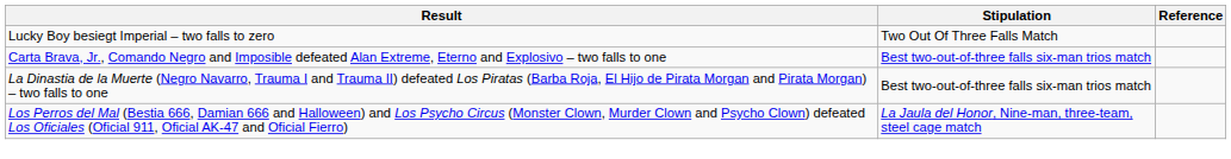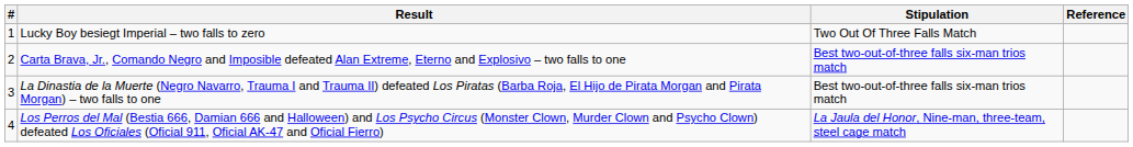 <table style="font-size: 85%" class="wikitable sortable">
 <tr>
+<th><strong>#</strong></th>
 <th><strong>Result</strong></th>
 <th><strong>Stipulation</strong></th>
 <th><strong>Reference</strong></th>
 </tr>
 <tr>
+<td>1</td>
 <td>Lucky Boy besiegt Imperial – two falls to zero</td>
 <td>Two Out Of Three Falls Match</td>
 <td></td>
 </tr>
 <tr>
+<td>2</td>
 <td><a href='#'>Carta Brava, Jr.</a>, <a href='#'>Comando Negro</a> and <a href='#'>Imposible</a> defeated <a href='#'>Alan Extreme</a>, <a href='#'>Eterno</a> and <a href='#'>Explosivo</a> – two falls to one</td>
 <td><a href='#'>Best two-out-of-three falls six-man trios match</a></td>
 <td></td>
 </tr>
 <tr>
+<td>3</td>
 <td><em>La Dinastia de la Muerte</em> (<a href='#'>Negro Navarro</a>, <a href='#'>Trauma I</a> and <a href='#'>Trauma II</a>) defeated <em>Los Piratas</em> (<a href='#'>Barba Roja</a>, <a href='#'>El Hijo de Pirata Morgan</a> and <a href='#'>Pirata Morgan</a>) – two falls to one</td>
 <td>Best two-out-of-three falls six-man trios match</td>
 <td></td>
 </tr>
 <tr>
+<td>4</td>
 <td><em><a href='#'>Los Perros del Mal</a></em> (<a href='#'>Bestia 666</a>, <a href='#'>Damian 666</a> and <a href='#'>Halloween</a>) and <em><a href='#'>Los Psycho Circus</a></em> (<a href='#'>Monster Clown</a>, <a href='#'>Murder Clown</a> and <a href='#'>Psycho Clown</a>) defeated <em><a href='#'>Los Oficiales</a></em> (<a href='#'>Oficial 911</a>, <a href='#'>Oficial AK-47</a> and <a href='#'>Oficial Fierro</a>)</td>
 <td><a href='#'><em>La Jaula del Honor</em>, Nine-man, three-team, steel cage match</a></td>
 <td></td>
 </tr>
 </table>
